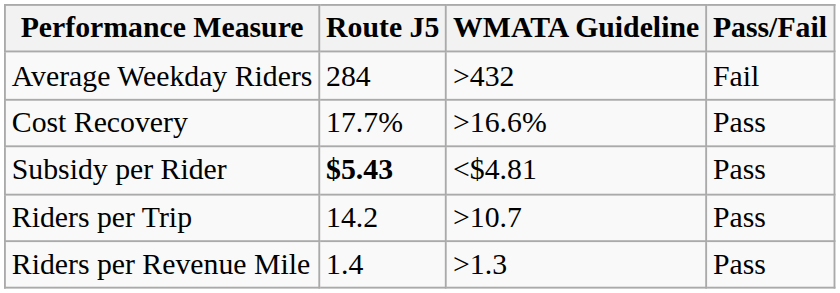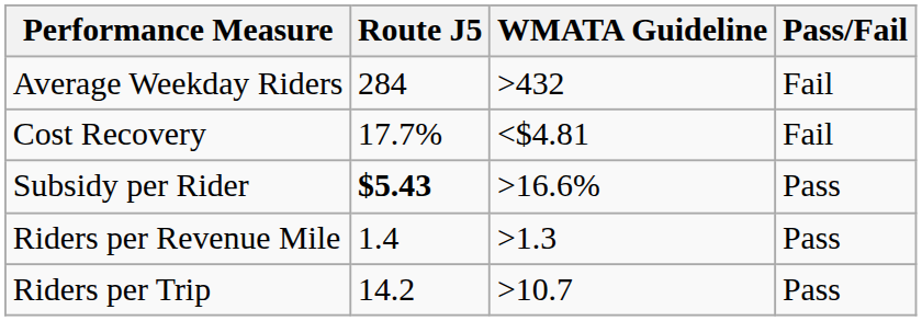 <table class="wikitable">
 <tr>
 <th>Performance Measure</th>
 <th>Route J5</th>
 <th>WMATA Guideline</th>
 <th>Pass/Fail</th>
 </tr>
 <tr>
 <td>Average Weekday Riders</td>
 <td>284</td>
 <td>>432</td>
 <td>Fail</td>
 </tr>
 <tr>
 <td>Cost Recovery</td>
 <td>17.7%</td>
+<td><$4.81</td>
+<td>Fail</td>
+</tr>
+<tr>
+<td>Subsidy per Rider</td>
+<td><strong>$5.43</strong></td>
 <td>>16.6%</td>
 <td>Pass</td>
 </tr>
 <tr>
-<td>Subsidy per Rider</td>
-<td><strong>$5.43</strong></td>
-<td><$4.81</td>
+<td>Riders per Revenue Mile</td>
+<td>1.4</td>
+<td>>1.3</td>
 <td>Pass</td>
 </tr>
 <tr>
 <td>Riders per Trip</td>
 <td>14.2</td>
 <td>>10.7</td>
 <td>Pass</td>
 </tr>
-<tr>
-<td>Riders per Revenue Mile</td>
-<td>1.4</td>
-<td>>1.3</td>
-<td>Pass</td>
-</tr>
 </table>
